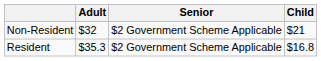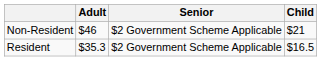 <table class="wikitable">
 <tr>
 <th></th>
 <th>Adult</th>
 <th>Senior</th>
 <th>Child</th>
 </tr>
 <tr>
 <td>Non-Resident</td>
-<td>$32</td>
+<td>$46</td>
 <td>$2 Government Scheme Applicable</td>
 <td>$21</td>
 </tr>
 <tr>
 <td>Resident</td>
 <td>$35.3</td>
 <td>$2 Government Scheme Applicable</td>
-<td>$16.8</td>
+<td>$16.5</td>
 </tr>
 </table>
